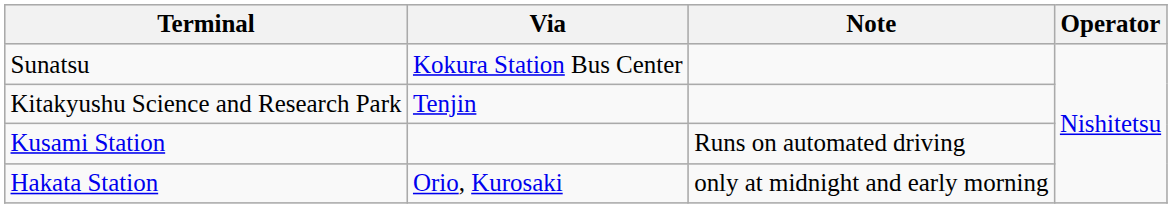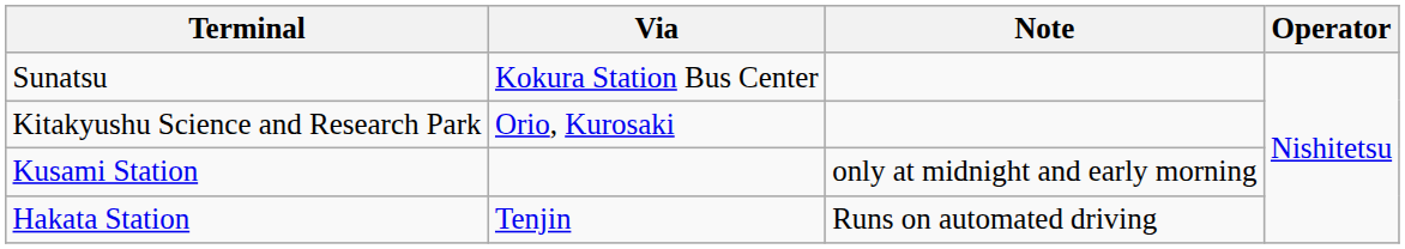 <table class="wikitable">
 <tr>
 <th>Terminal</th>
 <th>Via</th>
 <th>Note</th>
 <th>Operator</th>
 </tr>
 <tr>
 <td>Sunatsu</td>
 <td><a href='#'>Kokura Station</a> Bus Center</td>
 <td></td>
 <td rowspan="4"><a href='#'>Nishitetsu</a></td>
 </tr>
 <tr>
 <td>Kitakyushu Science and Research Park</td>
-<td><a href='#'>Tenjin</a></td>
+<td><a href='#'>Orio</a>, <a href='#'>Kurosaki</a></td>
 <td></td>
 </tr>
 <tr>
 <td><a href='#'>Kusami Station</a></td>
 <td></td>
-<td>Runs on automated driving</td>
+<td>only at midnight and early morning</td>
 </tr>
 <tr>
 <td><a href='#'>Hakata Station</a></td>
-<td><a href='#'>Orio</a>, <a href='#'>Kurosaki</a></td>
-<td>only at midnight and early morning</td>
+<td><a href='#'>Tenjin</a></td>
+<td>Runs on automated driving</td>
 </tr>
 </table>
